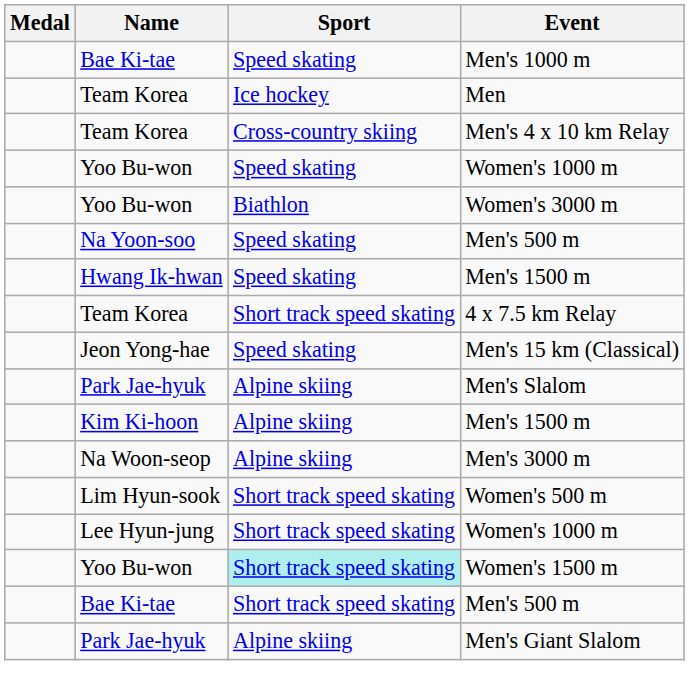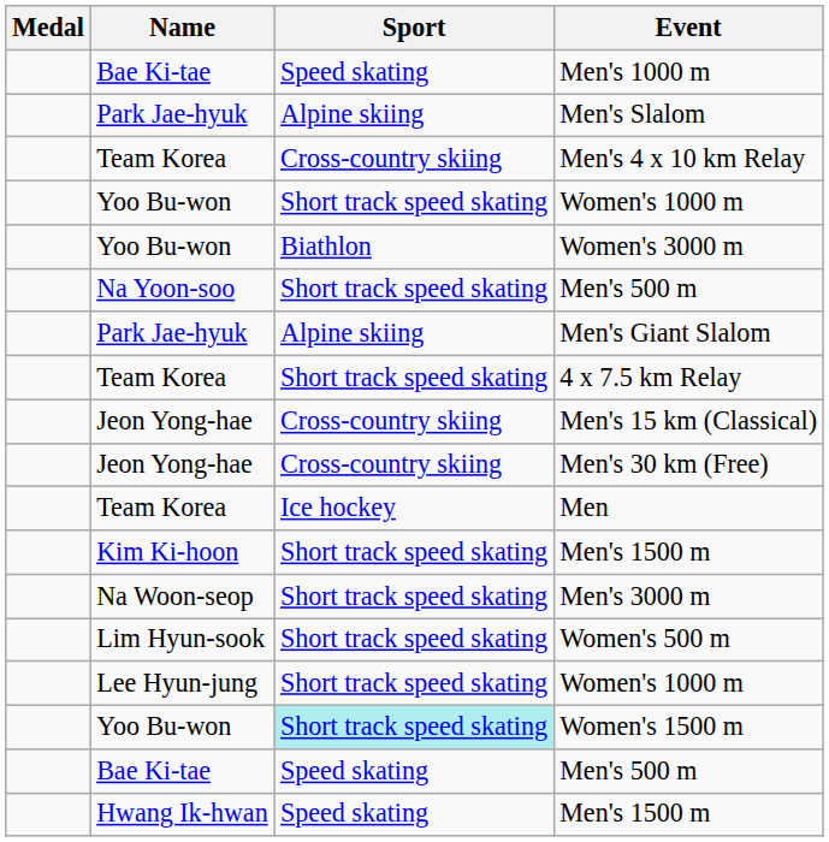 <table class="wikitable sortable" style="font-size:90%">
 <tr>
 <th>Medal</th>
 <th>Name</th>
 <th>Sport</th>
 <th>Event</th>
 </tr>
 <tr>
 <td></td>
 <td><a href='#'>Bae Ki-tae</a></td>
 <td><a href='#'>Speed skating</a></td>
 <td>Men's 1000 m</td>
 </tr>
 <tr>
 <td></td>
-<td>Team Korea</td>
-<td><a href='#'>Ice hockey</a></td>
-<td>Men</td>
+<td><a href='#'>Park Jae-hyuk</a></td>
+<td><a href='#'>Alpine skiing</a></td>
+<td>Men's Slalom</td>
 </tr>
 <tr>
 <td></td>
 <td>Team Korea</td>
 <td><a href='#'>Cross-country skiing</a></td>
 <td>Men's 4 x 10 km Relay</td>
 </tr>
 <tr>
 <td></td>
 <td>Yoo Bu-won</td>
-<td><a href='#'>Speed skating</a></td>
+<td><a href='#'>Short track speed skating</a></td>
 <td>Women's 1000 m</td>
 </tr>
 <tr>
 <td></td>
 <td>Yoo Bu-won</td>
 <td><a href='#'>Biathlon</a></td>
 <td>Women's 3000 m</td>
 </tr>
 <tr>
 <td></td>
 <td><a href='#'>Na Yoon-soo</a></td>
-<td><a href='#'>Speed skating</a></td>
+<td><a href='#'>Short track speed skating</a></td>
 <td>Men's 500 m</td>
 </tr>
 <tr>
 <td></td>
-<td><a href='#'>Hwang Ik-hwan</a></td>
-<td><a href='#'>Speed skating</a></td>
-<td>Men's 1500 m</td>
+<td><a href='#'>Park Jae-hyuk</a></td>
+<td><a href='#'>Alpine skiing</a></td>
+<td>Men's Giant Slalom</td>
 </tr>
 <tr>
 <td></td>
 <td>Team Korea</td>
 <td><a href='#'>Short track speed skating</a></td>
 <td>4 x 7.5 km Relay</td>
 </tr>
 <tr>
 <td></td>
 <td>Jeon Yong-hae</td>
-<td><a href='#'>Speed skating</a></td>
+<td><a href='#'>Cross-country skiing</a></td>
 <td>Men's 15 km (Classical)</td>
 </tr>
 <tr>
 <td></td>
-<td><a href='#'>Park Jae-hyuk</a></td>
-<td><a href='#'>Alpine skiing</a></td>
-<td>Men's Slalom</td>
+<td>Jeon Yong-hae</td>
+<td><a href='#'>Cross-country skiing</a></td>
+<td>Men's 30 km (Free)</td>
+</tr>
+<tr>
+<td></td>
+<td>Team Korea</td>
+<td><a href='#'>Ice hockey</a></td>
+<td>Men</td>
 </tr>
 <tr>
 <td></td>
 <td><a href='#'>Kim Ki-hoon</a></td>
-<td><a href='#'>Alpine skiing</a></td>
+<td><a href='#'>Short track speed skating</a></td>
 <td>Men's 1500 m</td>
 </tr>
 <tr>
 <td></td>
 <td>Na Woon-seop</td>
-<td><a href='#'>Alpine skiing</a></td>
+<td><a href='#'>Short track speed skating</a></td>
 <td>Men's 3000 m</td>
 </tr>
 <tr>
 <td></td>
 <td>Lim Hyun-sook</td>
 <td><a href='#'>Short track speed skating</a></td>
 <td>Women's 500 m</td>
 </tr>
 <tr>
 <td></td>
 <td>Lee Hyun-jung</td>
 <td><a href='#'>Short track speed skating</a></td>
 <td>Women's 1000 m</td>
 </tr>
 <tr>
 <td></td>
 <td>Yoo Bu-won</td>
 <td style="background: paleturquoise;"><a href='#'>Short track speed skating</a></td>
 <td>Women's 1500 m</td>
 </tr>
 <tr>
 <td></td>
 <td><a href='#'>Bae Ki-tae</a></td>
-<td><a href='#'>Short track speed skating</a></td>
+<td><a href='#'>Speed skating</a></td>
 <td>Men's 500 m</td>
 </tr>
 <tr>
 <td></td>
-<td><a href='#'>Park Jae-hyuk</a></td>
-<td><a href='#'>Alpine skiing</a></td>
-<td>Men's Giant Slalom</td>
+<td><a href='#'>Hwang Ik-hwan</a></td>
+<td><a href='#'>Speed skating</a></td>
+<td>Men's 1500 m</td>
 </tr>
 </table>
